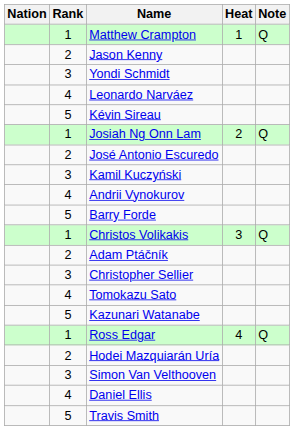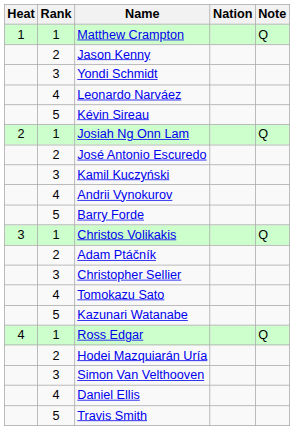 <table class=wikitable sortable style=text-align:center>
 <tr>
-<th>Nation</th>
+<th>Heat</th>
 <th>Rank</th>
 <th>Name</th>
-<th>Heat</th>
+<th>Nation</th>
 <th>Note</th>
 </tr>
 <tr style="background: #ccffcc;">
-<td align=left></td>
+<td>1</td>
 <td>1</td>
 <td align=left><a href='#'>Matthew Crampton</a></td>
-<td>1</td>
+<td align=left></td>
 <td align=left>Q</td>
 </tr>
 <tr>
-<td align=left></td>
+<td></td>
 <td>2</td>
 <td align=left><a href='#'>Jason Kenny</a></td>
-<td></td>
+<td align=left></td>
 <td></td>
 </tr>
 <tr>
-<td align=left></td>
+<td></td>
 <td>3</td>
 <td align=left><a href='#'>Yondi Schmidt</a></td>
-<td></td>
+<td align=left></td>
 <td></td>
 </tr>
 <tr>
-<td align=left></td>
+<td></td>
 <td>4</td>
 <td align=left><a href='#'>Leonardo Narváez</a></td>
-<td></td>
+<td align=left></td>
 <td></td>
 </tr>
 <tr>
-<td align=left></td>
+<td></td>
 <td>5</td>
 <td align=left><a href='#'>Kévin Sireau</a></td>
-<td></td>
+<td align=left></td>
 <td></td>
 </tr>
 <tr style="background: #ccffcc;">
-<td align=left></td>
+<td>2</td>
 <td>1</td>
 <td align=left><a href='#'>Josiah Ng Onn Lam</a></td>
-<td>2</td>
+<td align=left></td>
 <td align=left>Q</td>
 </tr>
 <tr>
-<td align=left></td>
+<td></td>
 <td>2</td>
 <td align=left><a href='#'>José Antonio Escuredo</a></td>
-<td></td>
+<td align=left></td>
 <td></td>
 </tr>
 <tr>
-<td align=left></td>
+<td></td>
 <td>3</td>
 <td align=left><a href='#'>Kamil Kuczyński</a></td>
-<td></td>
+<td align=left></td>
 <td></td>
 </tr>
 <tr>
-<td align=left></td>
+<td></td>
 <td>4</td>
 <td align=left><a href='#'>Andrii Vynokurov</a></td>
-<td></td>
+<td align=left></td>
 <td></td>
 </tr>
 <tr>
-<td align=left></td>
+<td></td>
 <td>5</td>
 <td align=left><a href='#'>Barry Forde</a></td>
-<td></td>
+<td align=left></td>
 <td></td>
 </tr>
 <tr style="background: #ccffcc;">
-<td align=left></td>
+<td>3</td>
 <td>1</td>
 <td align=left><a href='#'>Christos Volikakis</a></td>
-<td>3</td>
+<td align=left></td>
 <td align=left>Q</td>
 </tr>
 <tr>
-<td align=left></td>
+<td></td>
 <td>2</td>
 <td align=left><a href='#'>Adam Ptáčník</a></td>
-<td></td>
+<td align=left></td>
 <td></td>
 </tr>
 <tr>
-<td align=left></td>
+<td></td>
 <td>3</td>
 <td align=left><a href='#'>Christopher Sellier</a></td>
-<td></td>
+<td align=left></td>
 <td></td>
 </tr>
 <tr>
-<td align=left></td>
+<td></td>
 <td>4</td>
 <td align=left><a href='#'>Tomokazu Sato</a></td>
-<td></td>
+<td align=left></td>
 <td></td>
 </tr>
 <tr>
-<td align=left></td>
+<td></td>
 <td>5</td>
 <td align=left><a href='#'>Kazunari Watanabe</a></td>
-<td></td>
+<td align=left></td>
 <td></td>
 </tr>
 <tr style="background: #ccffcc;">
-<td align=left></td>
+<td>4</td>
 <td>1</td>
 <td align=left><a href='#'>Ross Edgar</a></td>
-<td>4</td>
+<td align=left></td>
 <td align=left>Q</td>
 </tr>
 <tr>
-<td align=left></td>
+<td></td>
 <td>2</td>
 <td align=left><a href='#'>Hodei Mazquiarán Uría</a></td>
-<td></td>
+<td align=left></td>
 <td></td>
 </tr>
 <tr>
-<td align=left></td>
+<td></td>
 <td>3</td>
 <td align=left><a href='#'>Simon Van Velthooven</a></td>
-<td></td>
+<td align=left></td>
 <td></td>
 </tr>
 <tr>
-<td align=left></td>
+<td></td>
 <td>4</td>
 <td align=left><a href='#'>Daniel Ellis</a></td>
-<td></td>
+<td align=left></td>
 <td></td>
 </tr>
 <tr>
-<td align=left></td>
+<td></td>
 <td>5</td>
 <td align=left><a href='#'>Travis Smith</a></td>
-<td></td>
+<td align=left></td>
 <td></td>
 </tr>
 </table>
